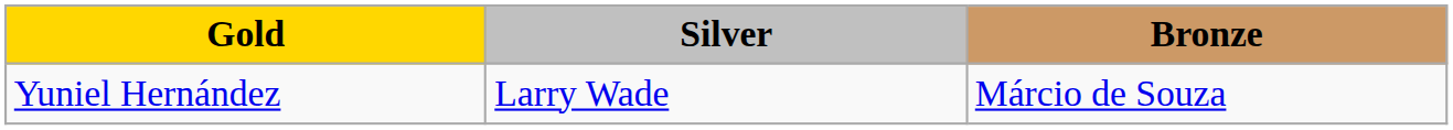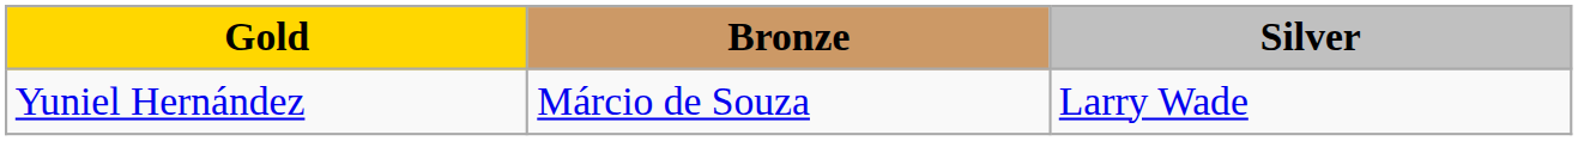 <table class="wikitable" style="text-align:left">
 <tr align="center">
 <td width=200 bgcolor=gold><strong>Gold</strong></td>
+<td width=200 bgcolor=CC9966><strong>Bronze</strong></td>
 <td width=200 bgcolor=silver><strong>Silver</strong></td>
-<td width=200 bgcolor=CC9966><strong>Bronze</strong></td>
 </tr>
 <tr>
 <td><a href='#'>Yuniel Hernández</a><br><em></em></td>
+<td><a href='#'>Márcio de Souza</a><br><em></em></td>
 <td><a href='#'>Larry Wade</a><br><em></em></td>
-<td><a href='#'>Márcio de Souza</a><br><em></em></td>
 </tr>
 </table>
